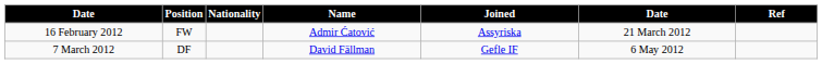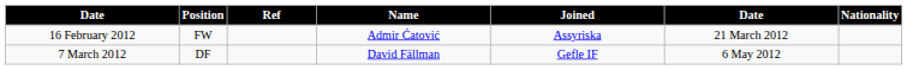 <table class="wikitable"  style="text-align:center; font-size:90%; ">
 <tr>
 <th style="background:#000000; color:white; width:200px;">Date</th>
 <th style="background:#000000; color:white; width:50px;">Position</th>
-<th style="background:#000000; color:white; width:50px;">Nationality</th>
+<th style="background:#000000; color:white; width:100px;">Ref</th>
 <th style="background:#000000; color:white; width:200px;">Name</th>
 <th style="background:#000000; color:white; width:200px;">Joined</th>
 <th style="background:#000000; color:white; width:200px;">Date</th>
-<th style="background:#000000; color:white; width:100px;">Ref</th>
+<th style="background:#000000; color:white; width:50px;">Nationality</th>
 </tr>
 <tr>
 <td>16 February 2012</td>
 <td>FW</td>
 <td></td>
 <td><a href='#'>Admir Ćatović</a></td>
 <td><a href='#'>Assyriska</a></td>
 <td>21 March 2012</td>
 <td></td>
 </tr>
 <tr>
 <td>7 March 2012</td>
 <td>DF</td>
 <td></td>
 <td><a href='#'>David Fällman</a></td>
 <td><a href='#'>Gefle IF</a></td>
 <td>6 May 2012</td>
 <td></td>
 </tr>
 </table>
